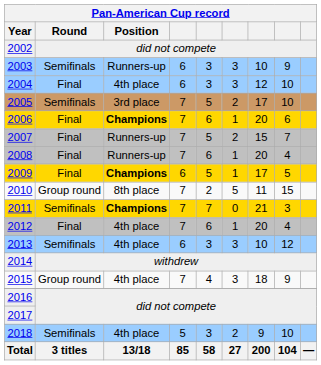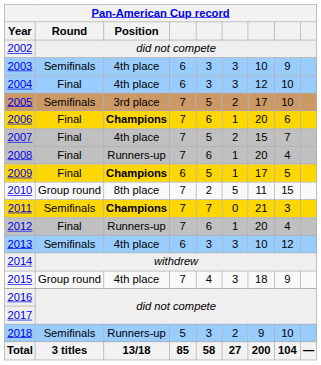 <table class="wikitable" style="text-align: center;">
 <tr>
 <th colspan=9><a href='#'>Pan-American Cup record</a></th>
 </tr>
 <tr>
 <th>Year</th>
 <th>Round</th>
 <th>Position</th>
 <th width=30></th>
 <th width=30></th>
 <th width=30></th>
 <th width=30></th>
 <th width=30></th>
 <th></th>
 </tr>
 <tr bgcolor="efefef">
 <td> <a href='#'>2002</a></td>
 <td colspan=8><em>did not compete</em></td>
 </tr>
 <tr bgcolor=#9acdff>
 <td> <a href='#'>2003</a></td>
 <td align="center">Semifinals</td>
-<td>Runners-up</td>
+<td>4th place</td>
 <td>6</td>
 <td>3</td>
 <td>3</td>
 <td>10</td>
 <td>9</td>
 <td></td>
 </tr>
 <tr bgcolor=#9acdff>
 <td> <a href='#'>2004</a></td>
 <td align="center">Final</td>
 <td>4th place</td>
 <td>6</td>
 <td>3</td>
 <td>3</td>
 <td>12</td>
 <td>10</td>
 <td></td>
 </tr>
 <tr bgcolor=cc9966>
 <td> <a href='#'>2005</a></td>
 <td align="center">Semifinals</td>
 <td>3rd place</td>
 <td>7</td>
 <td>5</td>
 <td>2</td>
 <td>17</td>
 <td>10</td>
 <td></td>
 </tr>
 <tr bgcolor=gold>
 <td> <a href='#'>2006</a></td>
 <td align="center">Final</td>
 <td><strong>Champions</strong></td>
 <td>7</td>
 <td>6</td>
 <td>1</td>
 <td>20</td>
 <td>6</td>
 <td></td>
 </tr>
 <tr bgcolor=silver>
 <td> <a href='#'>2007</a></td>
 <td align="center">Final</td>
-<td>Runners-up</td>
+<td>4th place</td>
 <td>7</td>
 <td>5</td>
 <td>2</td>
 <td>15</td>
 <td>7</td>
 <td></td>
 </tr>
 <tr bgcolor=silver>
 <td> <a href='#'>2008</a></td>
 <td align="center">Final</td>
 <td>Runners-up</td>
 <td>7</td>
 <td>6</td>
 <td>1</td>
 <td>20</td>
 <td>4</td>
 <td></td>
 </tr>
 <tr bgcolor=gold>
 <td> <a href='#'>2009</a></td>
 <td align="center">Final</td>
 <td><strong>Champions</strong></td>
 <td>6</td>
 <td>5</td>
 <td>1</td>
 <td>17</td>
 <td>5</td>
 <td></td>
 </tr>
 <tr>
 <td> <a href='#'>2010</a></td>
 <td align="center">Group round</td>
 <td>8th place</td>
 <td>7</td>
 <td>2</td>
 <td>5</td>
 <td>11</td>
 <td>15</td>
 <td></td>
 </tr>
 <tr bgcolor=gold>
 <td> <a href='#'>2011</a></td>
 <td align="center">Semifinals</td>
 <td><strong>Champions</strong></td>
 <td>7</td>
 <td>7</td>
 <td>0</td>
 <td>21</td>
 <td>3</td>
 <td></td>
 </tr>
 <tr bgcolor=silver>
 <td> <a href='#'>2012</a></td>
 <td align="center">Final</td>
-<td>4th place</td>
+<td>Runners-up</td>
 <td>7</td>
 <td>6</td>
 <td>1</td>
 <td>20</td>
 <td>4</td>
 <td></td>
 </tr>
 <tr bgcolor=#9acdff>
 <td> <a href='#'>2013</a></td>
 <td align="center">Semifinals</td>
 <td>4th place</td>
 <td>6</td>
 <td>3</td>
 <td>3</td>
 <td>10</td>
 <td>12</td>
 <td></td>
 </tr>
 <tr bgcolor="efefef">
 <td> <a href='#'>2014</a></td>
 <td colspan=8><em>withdrew</em></td>
 </tr>
 <tr>
 <td> <a href='#'>2015</a></td>
 <td align="center">Group round</td>
 <td>4th place</td>
 <td>7</td>
 <td>4</td>
 <td>3</td>
 <td>18</td>
 <td>9</td>
 <td></td>
 </tr>
 <tr>
 </tr>
 <tr bgcolor="efefef">
 <td> <a href='#'>2016</a></td>
 <td rowspan=2 colspan=8><em>did not compete</em></td>
 </tr>
 <tr bgcolor="efefef">
 <td> <a href='#'>2017</a></td>
 </tr>
 <tr bgcolor=#9acdff>
 <td> <a href='#'>2018</a></td>
 <td align="center">Semifinals</td>
-<td>4th place</td>
+<td>Runners-up</td>
 <td>5</td>
 <td>3</td>
 <td>2</td>
 <td>9</td>
 <td>10</td>
 <td></td>
 </tr>
 <tr>
 <th>Total</th>
 <th>3 titles</th>
 <th>13/18</th>
 <th>85</th>
 <th>58</th>
 <th>27</th>
 <th>200</th>
 <th>104</th>
 <th>—</th>
 </tr>
 </table>
